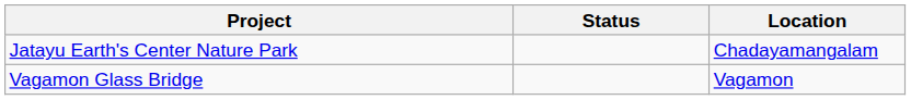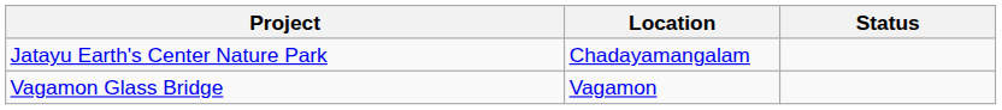 <table class="wikitable sortable" style="font-size: 95%;">
 <tr>
 <th width=400px>Project</th>
+<th width=150px>Location</th>
 <th width=150px>Status</th>
-<th width=150px>Location</th>
 </tr>
 <tr>
 <td><a href='#'>Jatayu Earth's Center Nature Park</a></td>
+<td><a href='#'>Chadayamangalam</a></td>
 <td></td>
-<td><a href='#'>Chadayamangalam</a></td>
 </tr>
 <tr>
 <td><a href='#'>Vagamon Glass Bridge</a></td>
+<td><a href='#'>Vagamon</a></td>
 <td></td>
-<td><a href='#'>Vagamon</a></td>
 </tr>
 </table>
